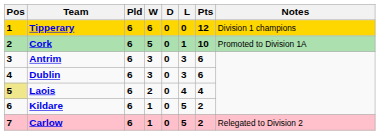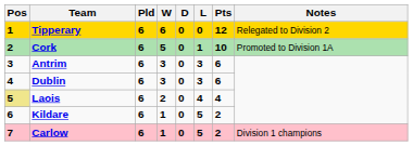 <table class="wikitable" style="text-align: centre;">
 <tr>
 <th width=20>Pos</th>
 <th width=150>Team</th>
 <th width=20>Pld</th>
 <th width=20>W</th>
 <th width=20>D</th>
 <th width=20>L</th>
 <th width=20>Pts</th>
 <th width=250>Notes</th>
 </tr>
 <tr style="background:gold;">
 <td><strong>1</strong></td>
 <td align=left><strong> <a href='#'>Tipperary</a> </strong></td>
 <td><strong>6</strong></td>
 <td><strong>6</strong></td>
 <td><strong>0</strong></td>
 <td><strong>0</strong></td>
 <td><strong>12</strong></td>
-<td><small> Division 1 champions</small></td>
+<td><small> Relegated to Division 2</small></td>
 </tr>
 <tr style="background:#ACE1AF;">
 <td><strong>2</strong></td>
 <td align=left><strong> <a href='#'>Cork</a> </strong></td>
 <td><strong>6</strong></td>
 <td><strong>5</strong></td>
 <td><strong>0</strong></td>
 <td><strong>1</strong></td>
 <td><strong>10</strong></td>
 <td><small> Promoted to Division 1A</small></td>
 </tr>
 <tr style>
 <td><strong>3</strong></td>
 <td align=left><strong> <a href='#'>Antrim</a> </strong></td>
 <td><strong>6</strong></td>
 <td><strong>3</strong></td>
 <td><strong>0</strong></td>
 <td><strong>3</strong></td>
 <td><strong>6</strong></td>
 </tr>
 <tr style>
 <td><strong>4</strong></td>
 <td align=left><strong> <a href='#'>Dublin</a> </strong></td>
 <td><strong>6</strong></td>
 <td><strong>3</strong></td>
 <td><strong>0</strong></td>
 <td><strong>3</strong></td>
 <td><strong>6</strong></td>
 </tr>
 <tr style>
 <td style="background: khaki;"><strong>5</strong></td>
 <td align=left><strong> <a href='#'>Laois</a> </strong></td>
 <td><strong>6</strong></td>
 <td><strong>2</strong></td>
 <td><strong>0</strong></td>
 <td><strong>4</strong></td>
 <td><strong>4</strong></td>
 </tr>
 <tr style>
 <td><strong>6</strong></td>
 <td align=left><strong> <a href='#'>Kildare</a> </strong></td>
 <td><strong>6</strong></td>
 <td><strong>1</strong></td>
 <td><strong>0</strong></td>
 <td><strong>5</strong></td>
 <td><strong>2</strong></td>
 </tr>
 <tr style="background:#FFC0CB;">
 <td><strong>7</strong></td>
 <td align=left><strong> <a href='#'>Carlow</a> </strong></td>
 <td><strong>6</strong></td>
 <td><strong>1</strong></td>
 <td><strong>0</strong></td>
 <td><strong>5</strong></td>
 <td><strong>2</strong></td>
-<td><small> Relegated to Division 2</small></td>
+<td><small> Division 1 champions</small></td>
 </tr>
 </table>
